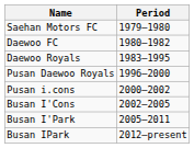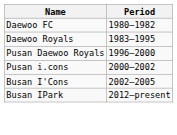 <table class="wikitable">
 <tr>
 <th>Name</th>
 <th>Period</th>
-</tr>
-<tr>
-<td>Saehan Motors FC</td>
-<td>1979–1980</td>
 </tr>
 <tr>
 <td>Daewoo FC</td>
 <td>1980–1982</td>
 </tr>
 <tr>
 <td>Daewoo Royals</td>
 <td>1983–1995</td>
 </tr>
 <tr>
 <td>Pusan Daewoo Royals</td>
 <td>1996–2000</td>
 </tr>
 <tr>
 <td>Pusan i.cons</td>
 <td>2000–2002</td>
 </tr>
 <tr>
 <td>Busan I'Cons</td>
 <td>2002–2005</td>
 </tr>
 <tr>
-<td>Busan I'Park</td>
-<td>2005–2011</td>
-</tr>
-<tr>
 <td>Busan IPark</td>
 <td>2012–present</td>
 </tr>
 </table>
